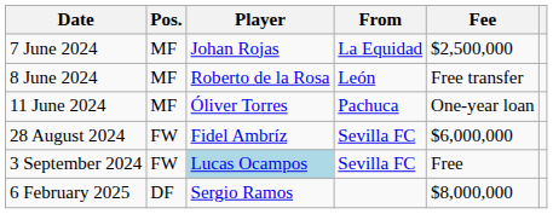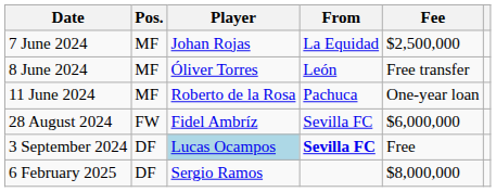 <table class="wikitable">
 <tr>
 <th>Date</th>
 <th>Pos.</th>
 <th>Player</th>
 <th>From</th>
 <th>Fee</th>
 <th></th>
 </tr>
 <tr>
 <td>7 June 2024</td>
 <td>MF</td>
 <td> <a href='#'>Johan Rojas</a></td>
 <td> <a href='#'>La Equidad</a></td>
 <td>$2,500,000</td>
 <td align="center"></td>
 </tr>
 <tr>
 <td>8 June 2024</td>
 <td>MF</td>
-<td> <a href='#'>Roberto de la Rosa</a></td>
+<td> <a href='#'>Óliver Torres</a></td>
 <td><a href='#'>León</a></td>
 <td>Free transfer</td>
 <td align="center"></td>
 </tr>
 <tr>
 <td>11 June 2024</td>
 <td>MF</td>
-<td> <a href='#'>Óliver Torres</a></td>
+<td> <a href='#'>Roberto de la Rosa</a></td>
 <td><a href='#'>Pachuca</a></td>
 <td>One-year loan</td>
 <td align="center"></td>
 </tr>
 <tr>
 <td>28 August 2024</td>
 <td>FW</td>
 <td> <a href='#'>Fidel Ambríz</a></td>
 <td> <a href='#'>Sevilla FC</a></td>
 <td>$6,000,000</td>
 <td align="center"></td>
 </tr>
 <tr>
 <td>3 September 2024</td>
-<td>FW</td>
+<td>DF</td>
 <td style="background: lightblue;"> <a href='#'>Lucas Ocampos</a></td>
-<td> <a href='#'>Sevilla FC</a></td>
+<td><strong> <a href='#'>Sevilla FC</a></strong></td>
 <td>Free</td>
 <td align="center"></td>
 </tr>
 <tr>
 <td>6 February 2025</td>
 <td>DF</td>
 <td> <a href='#'>Sergio Ramos</a></td>
 <td></td>
 <td>$8,000,000</td>
 <td align="center"></td>
 </tr>
 </table>
